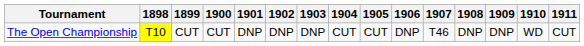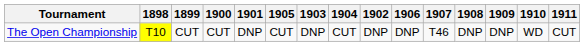 <table class="wikitable" style="font-size:95%;text-align:center;">
 <tr>
 <th>Tournament</th>
 <th>1898</th>
 <th>1899</th>
 <th>1900</th>
 <th>1901</th>
-<th>1902</th>
+<th>1905</th>
 <th>1903</th>
 <th>1904</th>
-<th>1905</th>
+<th>1902</th>
 <th>1906</th>
 <th>1907</th>
 <th>1908</th>
 <th>1909</th>
 <th>1910</th>
 <th>1911</th>
 </tr>
 <tr>
 <td align=left><a href='#'>The Open Championship</a></td>
 <td style="background:yellow;">T10</td>
 <td>CUT</td>
 <td>CUT</td>
 <td>DNP</td>
-<td>DNP</td>
+<td>CUT</td>
 <td>DNP</td>
 <td>CUT</td>
-<td>CUT</td>
+<td>DNP</td>
 <td>DNP</td>
 <td>T46</td>
 <td>DNP</td>
 <td>DNP</td>
 <td>WD</td>
 <td>CUT</td>
 </tr>
 </table>
